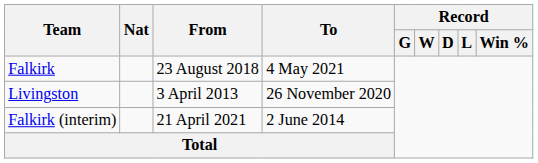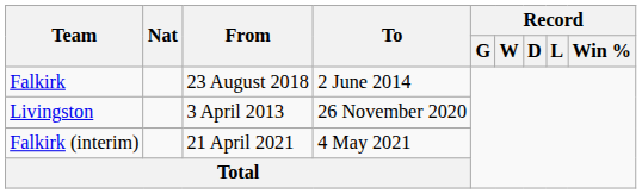 <table class="wikitable" style="text-align: center">
 <tr>
 <th rowspan="2">Team</th>
 <th rowspan="2">Nat</th>
 <th rowspan="2">From</th>
 <th rowspan="2">To</th>
 <th colspan="5">Record</th>
 </tr>
 <tr>
 <th>G</th>
 <th>W</th>
 <th>D</th>
 <th>L</th>
 <th>Win %</th>
 </tr>
 <tr>
 <td align=left><a href='#'>Falkirk</a></td>
 <td></td>
 <td align=left>23 August 2018</td>
-<td align=left>4 May 2021<br></td>
+<td align=left>2 June 2014<br></td>
 </tr>
 <tr>
 <td align=left><a href='#'>Livingston</a></td>
 <td></td>
 <td align=left>3 April 2013</td>
 <td align=left>26 November 2020<br></td>
 </tr>
 <tr>
 <td align=left><a href='#'>Falkirk</a> (interim)</td>
 <td></td>
 <td align=left>21 April 2021</td>
-<td align=left>2 June 2014<br></td>
+<td align=left>4 May 2021<br></td>
 </tr>
 <tr>
 <th colspan="4">Total<br></th>
 </tr>
 </table>
